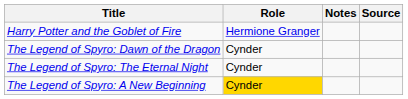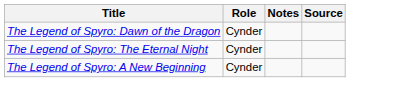 <table class="wikitable sortable plainrowheaders">
 <tr>
 <th>Title</th>
 <th>Role</th>
 <th class="unsortable">Notes</th>
 <th class="unsortable">Source</th>
-</tr>
-<tr>
-<td><em><a href='#'>Harry Potter and the Goblet of Fire</a></em></td>
-<td><a href='#'>Hermione Granger</a></td>
-<td></td>
-<td></td>
 </tr>
 <tr>
 <td><em><a href='#'>The Legend of Spyro: Dawn of the Dragon</a></em></td>
 <td>Cynder</td>
 <td></td>
 <td></td>
 </tr>
 <tr>
 <td><em><a href='#'>The Legend of Spyro: The Eternal Night</a></em></td>
 <td>Cynder</td>
 <td></td>
 <td></td>
 </tr>
 <tr>
 <td><em><a href='#'>The Legend of Spyro: A New Beginning</a></em></td>
-<td style="background: gold;">Cynder</td>
+<td>Cynder</td>
 <td></td>
 <td></td>
 </tr>
 </table>
